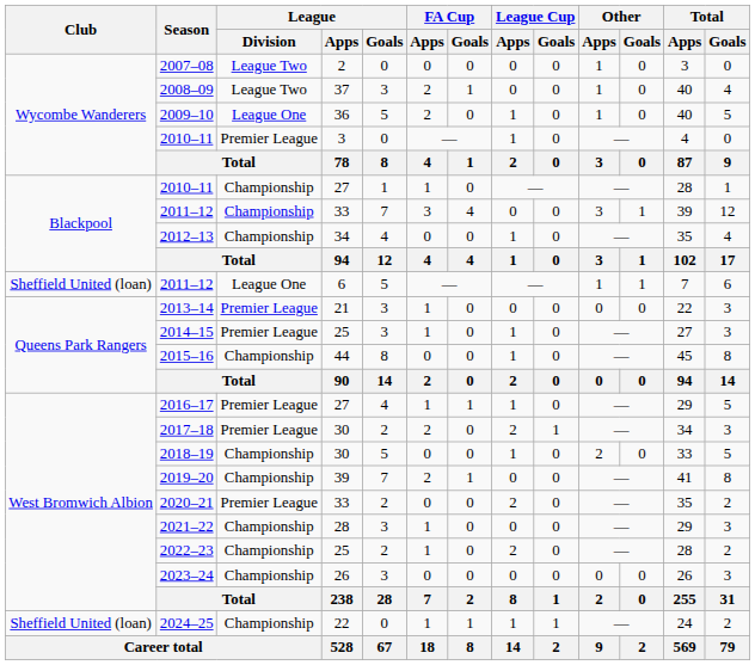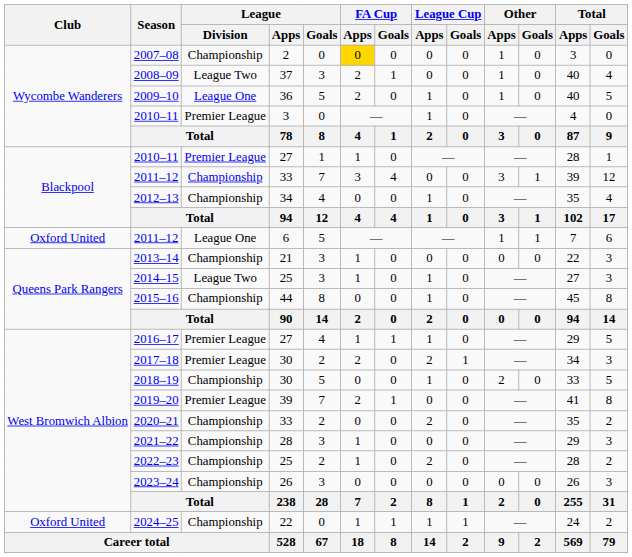 <table class="wikitable" style="text-align: center;">
 <tr>
 <th rowspan="2">Club</th>
 <th rowspan="2">Season</th>
 <th colspan="3">League</th>
 <th colspan="2"><a href='#'>FA Cup</a></th>
 <th colspan="2"><a href='#'>League Cup</a></th>
 <th colspan="2">Other</th>
 <th colspan="2">Total</th>
 </tr>
 <tr>
 <th>Division</th>
 <th>Apps</th>
 <th>Goals</th>
 <th>Apps</th>
 <th>Goals</th>
 <th>Apps</th>
 <th>Goals</th>
 <th>Apps</th>
 <th>Goals</th>
 <th>Apps</th>
 <th>Goals</th>
 </tr>
 <tr>
 <td rowspan=5><a href='#'>Wycombe Wanderers</a></td>
 <td><a href='#'>2007–08</a></td>
-<td><a href='#'>League Two</a></td>
+<td>Championship</td>
 <td>2</td>
 <td>0</td>
-<td>0</td>
+<td style="background: gold;">0</td>
 <td>0</td>
 <td>0</td>
 <td>0</td>
 <td>1</td>
 <td>0</td>
 <td>3</td>
 <td>0</td>
 </tr>
 <tr>
 <td><a href='#'>2008–09</a></td>
 <td>League Two</td>
 <td>37</td>
 <td>3</td>
 <td>2</td>
 <td>1</td>
 <td>0</td>
 <td>0</td>
 <td>1</td>
 <td>0</td>
 <td>40</td>
 <td>4</td>
 </tr>
 <tr>
 <td><a href='#'>2009–10</a></td>
 <td><a href='#'>League One</a></td>
 <td>36</td>
 <td>5</td>
 <td>2</td>
 <td>0</td>
 <td>1</td>
 <td>0</td>
 <td>1</td>
 <td>0</td>
 <td>40</td>
 <td>5</td>
 </tr>
 <tr>
 <td><a href='#'>2010–11</a></td>
 <td>Premier League</td>
 <td>3</td>
 <td>0</td>
 <td colspan="2">—</td>
 <td>1</td>
 <td>0</td>
 <td colspan="2">—</td>
 <td>4</td>
 <td>0</td>
 </tr>
 <tr>
 <th colspan=2>Total</th>
 <th>78</th>
 <th>8</th>
 <th>4</th>
 <th>1</th>
 <th>2</th>
 <th>0</th>
 <th>3</th>
 <th>0</th>
 <th>87</th>
 <th>9</th>
 </tr>
 <tr>
 <td rowspan=4><a href='#'>Blackpool</a></td>
 <td><a href='#'>2010–11</a></td>
-<td>Championship</td>
+<td><a href='#'>Premier League</a></td>
 <td>27</td>
 <td>1</td>
 <td>1</td>
 <td>0</td>
 <td colspan="2">—</td>
 <td colspan="2">—</td>
 <td>28</td>
 <td>1</td>
 </tr>
 <tr>
 <td><a href='#'>2011–12</a></td>
 <td><a href='#'>Championship</a></td>
 <td>33</td>
 <td>7</td>
 <td>3</td>
 <td>4</td>
 <td>0</td>
 <td>0</td>
 <td>3</td>
 <td>1</td>
 <td>39</td>
 <td>12</td>
 </tr>
 <tr>
 <td><a href='#'>2012–13</a></td>
 <td>Championship</td>
 <td>34</td>
 <td>4</td>
 <td>0</td>
 <td>0</td>
 <td>1</td>
 <td>0</td>
 <td colspan="2">—</td>
 <td>35</td>
 <td>4</td>
 </tr>
 <tr>
 <th colspan=2>Total</th>
 <th>94</th>
 <th>12</th>
 <th>4</th>
 <th>4</th>
 <th>1</th>
 <th>0</th>
 <th>3</th>
 <th>1</th>
 <th>102</th>
 <th>17</th>
 </tr>
 <tr>
-<td><a href='#'>Sheffield United</a> (loan)</td>
+<td><a href='#'>Oxford United</a></td>
 <td><a href='#'>2011–12</a></td>
 <td>League One</td>
 <td>6</td>
 <td>5</td>
 <td colspan="2">—</td>
 <td colspan="2">—</td>
 <td>1</td>
 <td>1</td>
 <td>7</td>
 <td>6</td>
 </tr>
 <tr>
 <td rowspan=4><a href='#'>Queens Park Rangers</a></td>
 <td><a href='#'>2013–14</a></td>
-<td><a href='#'>Premier League</a></td>
+<td>Championship</td>
 <td>21</td>
 <td>3</td>
 <td>1</td>
 <td>0</td>
 <td>0</td>
 <td>0</td>
 <td>0</td>
 <td>0</td>
 <td>22</td>
 <td>3</td>
 </tr>
 <tr>
 <td><a href='#'>2014–15</a></td>
-<td>Premier League</td>
+<td>League Two</td>
 <td>25</td>
 <td>3</td>
 <td>1</td>
 <td>0</td>
 <td>1</td>
 <td>0</td>
 <td colspan="2">—</td>
 <td>27</td>
 <td>3</td>
 </tr>
 <tr>
 <td><a href='#'>2015–16</a></td>
 <td>Championship</td>
 <td>44</td>
 <td>8</td>
 <td>0</td>
 <td>0</td>
 <td>1</td>
 <td>0</td>
 <td colspan="2">—</td>
 <td>45</td>
 <td>8</td>
 </tr>
 <tr>
 <th colspan=2>Total</th>
 <th>90</th>
 <th>14</th>
 <th>2</th>
 <th>0</th>
 <th>2</th>
 <th>0</th>
 <th>0</th>
 <th>0</th>
 <th>94</th>
 <th>14</th>
 </tr>
 <tr>
 <td rowspan="9"><a href='#'>West Bromwich Albion</a></td>
 <td><a href='#'>2016–17</a></td>
 <td>Premier League</td>
 <td>27</td>
 <td>4</td>
 <td>1</td>
 <td>1</td>
 <td>1</td>
 <td>0</td>
 <td colspan="2">—</td>
 <td>29</td>
 <td>5</td>
 </tr>
 <tr>
 <td><a href='#'>2017–18</a></td>
 <td>Premier League</td>
 <td>30</td>
 <td>2</td>
 <td>2</td>
 <td>0</td>
 <td>2</td>
 <td>1</td>
 <td colspan="2">—</td>
 <td>34</td>
 <td>3</td>
 </tr>
 <tr>
 <td><a href='#'>2018–19</a></td>
 <td>Championship</td>
 <td>30</td>
 <td>5</td>
 <td>0</td>
 <td>0</td>
 <td>1</td>
 <td>0</td>
 <td>2</td>
 <td>0</td>
 <td>33</td>
 <td>5</td>
 </tr>
 <tr>
 <td><a href='#'>2019–20</a></td>
-<td>Championship</td>
+<td>Premier League</td>
 <td>39</td>
 <td>7</td>
 <td>2</td>
 <td>1</td>
 <td>0</td>
 <td>0</td>
 <td colspan="2">—</td>
 <td>41</td>
 <td>8</td>
 </tr>
 <tr>
 <td><a href='#'>2020–21</a></td>
-<td>Premier League</td>
+<td>Championship</td>
 <td>33</td>
 <td>2</td>
 <td>0</td>
 <td>0</td>
 <td>2</td>
 <td>0</td>
 <td colspan="2">—</td>
 <td>35</td>
 <td>2</td>
 </tr>
 <tr>
 <td><a href='#'>2021–22</a></td>
 <td>Championship</td>
 <td>28</td>
 <td>3</td>
 <td>1</td>
 <td>0</td>
 <td>0</td>
 <td>0</td>
 <td colspan="2">—</td>
 <td>29</td>
 <td>3</td>
 </tr>
 <tr>
 <td><a href='#'>2022–23</a></td>
 <td>Championship</td>
 <td>25</td>
 <td>2</td>
 <td>1</td>
 <td>0</td>
 <td>2</td>
 <td>0</td>
 <td colspan="2">—</td>
 <td>28</td>
 <td>2</td>
 </tr>
 <tr>
 <td><a href='#'>2023–24</a></td>
 <td>Championship</td>
 <td>26</td>
 <td>3</td>
 <td>0</td>
 <td>0</td>
 <td>0</td>
 <td>0</td>
 <td>0</td>
 <td>0</td>
 <td>26</td>
 <td>3</td>
 </tr>
 <tr>
 <th colspan="2">Total</th>
 <th>238</th>
 <th>28</th>
 <th>7</th>
 <th>2</th>
 <th>8</th>
 <th>1</th>
 <th>2</th>
 <th>0</th>
 <th>255</th>
 <th>31</th>
 </tr>
 <tr>
-<td><a href='#'>Sheffield United</a> (loan)</td>
+<td><a href='#'>Oxford United</a></td>
 <td><a href='#'>2024–25</a></td>
 <td>Championship</td>
 <td>22</td>
 <td>0</td>
 <td>1</td>
 <td>1</td>
 <td>1</td>
 <td>1</td>
 <td colspan=2>—</td>
 <td>24</td>
 <td>2</td>
 </tr>
 <tr>
 <th colspan="3">Career total</th>
 <th>528</th>
 <th>67</th>
 <th>18</th>
 <th>8</th>
 <th>14</th>
 <th>2</th>
 <th>9</th>
 <th>2</th>
 <th>569</th>
 <th>79</th>
 </tr>
 </table>
